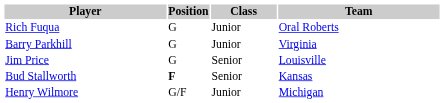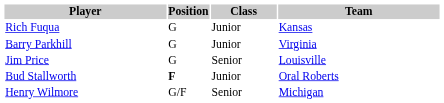 <table style="width:600px" "border:'1' 'solid' 'gray'">
 <tr>
 <th style="background:#CCCCCC;width:40%">Player</th>
 <th style="background:#CCCCCC;width:4%">Position</th>
 <th style="background:#CCCCCC;width:16%">Class</th>
 <th style="background:#CCCCCC;width:40%">Team</th>
 </tr>
 <tr>
 <td><a href='#'>Rich Fuqua</a></td>
 <td>G</td>
 <td>Junior</td>
-<td><a href='#'>Oral Roberts</a></td>
+<td><a href='#'>Kansas</a></td>
 </tr>
 <tr>
 <td><a href='#'>Barry Parkhill</a></td>
 <td>G</td>
 <td>Junior</td>
 <td><a href='#'>Virginia</a></td>
 </tr>
 <tr>
 <td><a href='#'>Jim Price</a></td>
 <td>G</td>
 <td>Senior</td>
 <td><a href='#'>Louisville</a></td>
 </tr>
 <tr>
 <td><a href='#'>Bud Stallworth</a></td>
 <td><strong>F</strong></td>
-<td>Senior</td>
-<td><a href='#'>Kansas</a></td>
+<td>Junior</td>
+<td><a href='#'>Oral Roberts</a></td>
 </tr>
 <tr>
 <td><a href='#'>Henry Wilmore</a></td>
 <td>G/F</td>
-<td>Junior</td>
+<td>Senior</td>
 <td><a href='#'>Michigan</a></td>
 </tr>
 </table>
